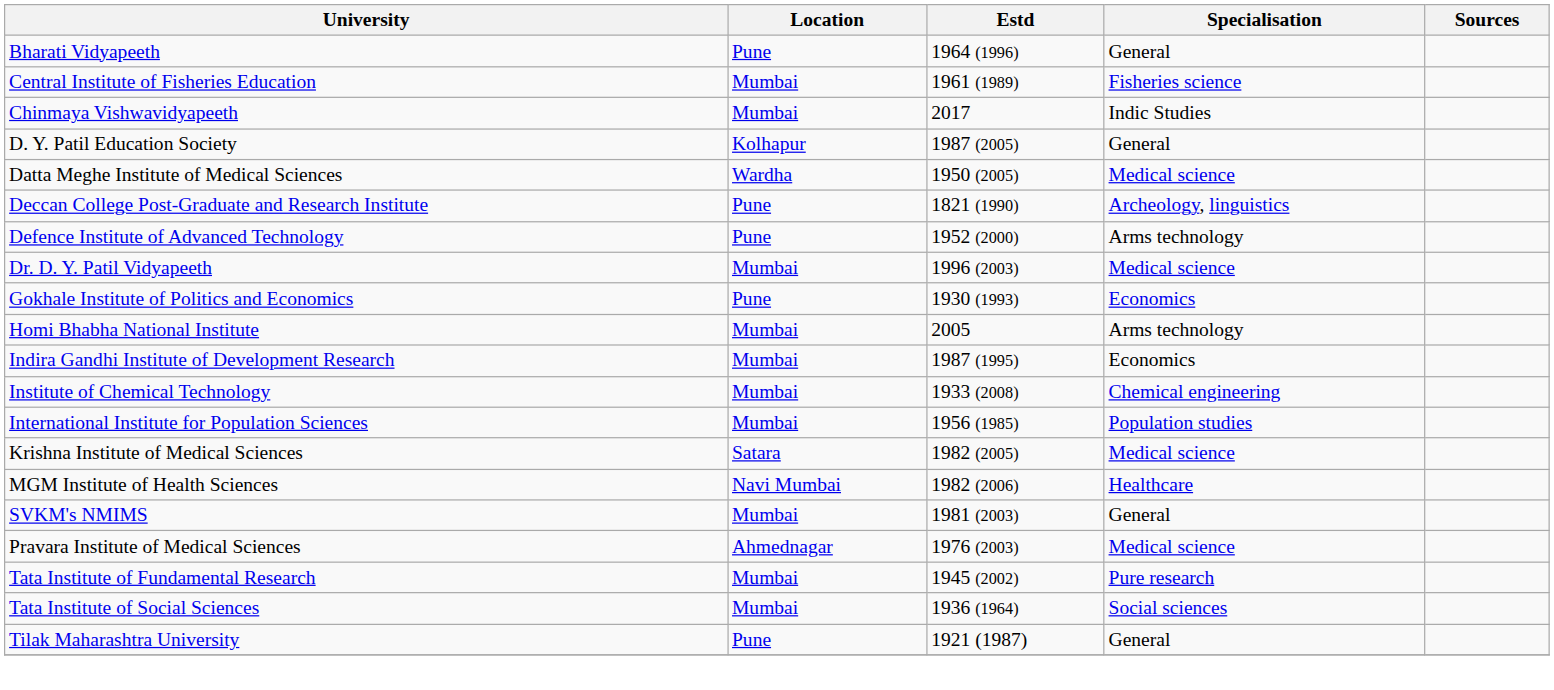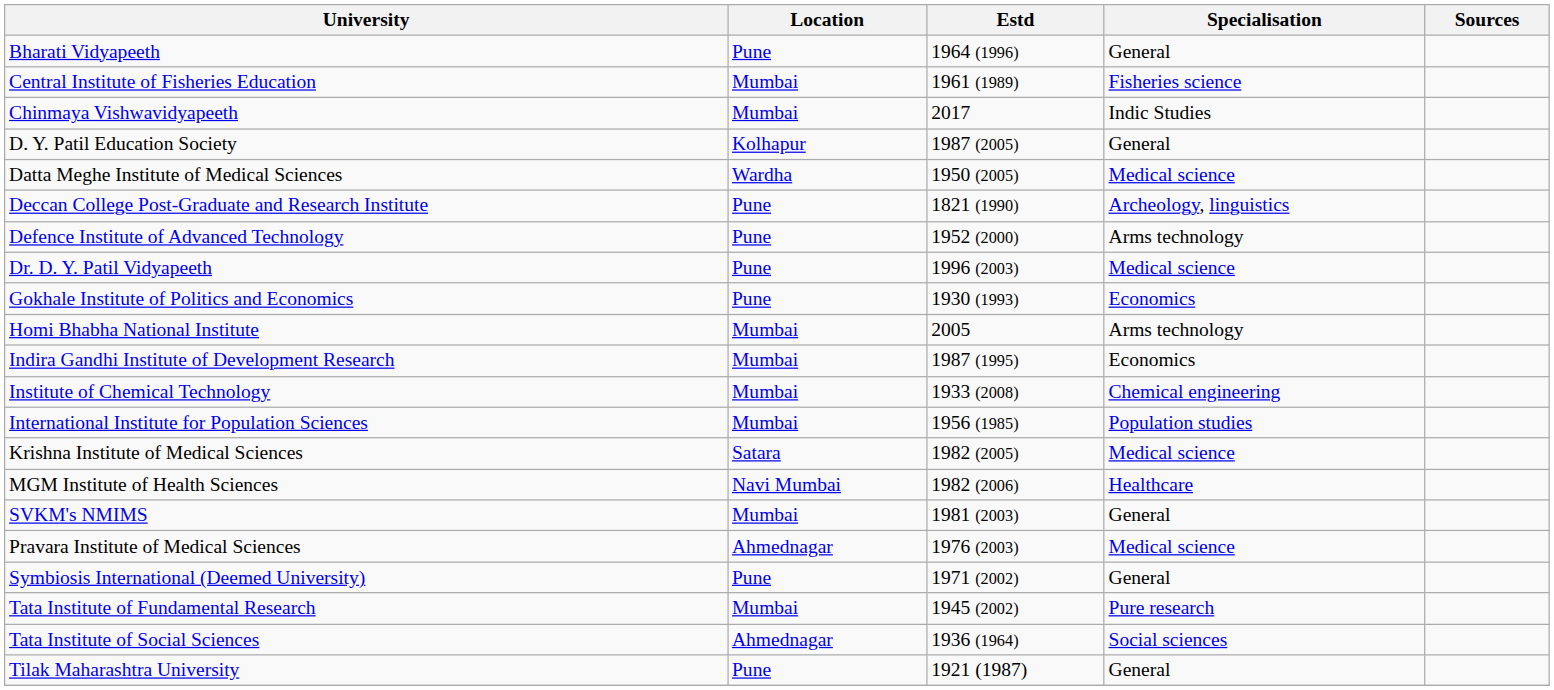 <table class="wikitable sortable plainrowheaders" border="1" style="text-align:left; width:80%">
 <tr>
 <th scope="col">University</th>
 <th scope="col">Location</th>
 <th scope="col">Estd</th>
 <th scope="col">Specialisation</th>
 <th scope="col" class="unsortable">Sources</th>
 </tr>
 <tr>
 <td><a href='#'>Bharati Vidyapeeth</a></td>
 <td><a href='#'>Pune</a></td>
 <td>1964 <small>(1996)</small></td>
 <td>General</td>
 <td></td>
 </tr>
 <tr>
 <td><a href='#'>Central Institute of Fisheries Education</a></td>
 <td><a href='#'>Mumbai</a></td>
 <td>1961 <small>(1989)</small></td>
 <td><a href='#'>Fisheries science</a></td>
 <td></td>
 </tr>
 <tr>
 <td><a href='#'>Chinmaya Vishwavidyapeeth</a></td>
 <td><a href='#'>Mumbai</a></td>
 <td>2017</td>
 <td>Indic Studies</td>
 <td></td>
 </tr>
 <tr>
 <td>D. Y. Patil Education Society</td>
 <td><a href='#'>Kolhapur</a></td>
 <td>1987 <small>(2005)</small></td>
 <td>General</td>
 <td></td>
 </tr>
 <tr>
 <td>Datta Meghe Institute of Medical Sciences</td>
 <td><a href='#'>Wardha</a></td>
 <td>1950 <small>(2005)</small></td>
 <td><a href='#'>Medical science</a></td>
 <td></td>
 </tr>
 <tr>
 <td><a href='#'>Deccan College Post-Graduate and Research Institute</a></td>
 <td><a href='#'>Pune</a></td>
 <td>1821 <small>(1990)</small></td>
 <td><a href='#'>Archeology</a>, <a href='#'>linguistics</a></td>
 <td></td>
 </tr>
 <tr>
 <td><a href='#'>Defence Institute of Advanced Technology</a></td>
 <td><a href='#'>Pune</a></td>
 <td>1952 <small>(2000)</small></td>
 <td>Arms technology</td>
 <td></td>
 </tr>
 <tr>
 <td><a href='#'>Dr. D. Y. Patil Vidyapeeth</a></td>
-<td><a href='#'>Mumbai</a></td>
+<td><a href='#'>Pune</a></td>
 <td>1996 <small>(2003)</small></td>
 <td><a href='#'>Medical science</a></td>
 <td></td>
 </tr>
 <tr>
 <td><a href='#'>Gokhale Institute of Politics and Economics</a></td>
 <td><a href='#'>Pune</a></td>
 <td>1930 <small>(1993)</small></td>
 <td><a href='#'>Economics</a></td>
 <td></td>
 </tr>
 <tr>
 <td><a href='#'>Homi Bhabha National Institute</a></td>
 <td><a href='#'>Mumbai</a></td>
 <td>2005</td>
 <td>Arms technology</td>
 <td></td>
 </tr>
 <tr>
 <td><a href='#'>Indira Gandhi Institute of Development Research</a></td>
 <td><a href='#'>Mumbai</a></td>
 <td>1987 <small>(1995)</small></td>
 <td>Economics</td>
 <td></td>
 </tr>
 <tr>
 <td><a href='#'>Institute of Chemical Technology</a></td>
 <td><a href='#'>Mumbai</a></td>
 <td>1933 <small>(2008)</small></td>
 <td><a href='#'>Chemical engineering</a></td>
 <td></td>
 </tr>
 <tr>
 <td><a href='#'>International Institute for Population Sciences</a></td>
 <td><a href='#'>Mumbai</a></td>
 <td>1956 <small>(1985)</small></td>
 <td><a href='#'>Population studies</a></td>
 <td></td>
 </tr>
 <tr>
 <td>Krishna Institute of Medical Sciences</td>
 <td><a href='#'>Satara</a></td>
 <td>1982 <small>(2005)</small></td>
 <td><a href='#'>Medical science</a></td>
 <td></td>
 </tr>
 <tr>
 <td>MGM Institute of Health Sciences</td>
 <td><a href='#'>Navi Mumbai</a></td>
 <td>1982 <small>(2006)</small></td>
 <td><a href='#'>Healthcare</a></td>
 <td></td>
 </tr>
 <tr>
 <td><a href='#'>SVKM's NMIMS</a></td>
 <td><a href='#'>Mumbai</a></td>
 <td>1981 <small>(2003)</small></td>
 <td>General</td>
 <td></td>
 </tr>
 <tr>
 <td>Pravara Institute of Medical Sciences</td>
 <td><a href='#'>Ahmednagar</a></td>
 <td>1976 <small>(2003)</small></td>
 <td><a href='#'>Medical science</a></td>
 <td></td>
 </tr>
 <tr>
+<td><a href='#'>Symbiosis International (Deemed University)</a></td>
+<td><a href='#'>Pune</a></td>
+<td>1971 <small>(2002)</small></td>
+<td>General</td>
+<td></td>
+</tr>
+<tr>
 <td><a href='#'>Tata Institute of Fundamental Research</a></td>
 <td><a href='#'>Mumbai</a></td>
 <td>1945 <small>(2002)</small></td>
 <td><a href='#'>Pure research</a></td>
 <td></td>
 </tr>
 <tr>
 <td><a href='#'>Tata Institute of Social Sciences</a></td>
-<td><a href='#'>Mumbai</a></td>
+<td><a href='#'>Ahmednagar</a></td>
 <td>1936 <small>(1964)</small></td>
 <td><a href='#'>Social sciences</a></td>
 <td></td>
 </tr>
 <tr>
 <td><a href='#'>Tilak Maharashtra University</a></td>
 <td><a href='#'>Pune</a></td>
 <td>1921 (1987)</td>
 <td>General</td>
 <td></td>
 </tr>
 <tr>
 </tr>
 </table>
